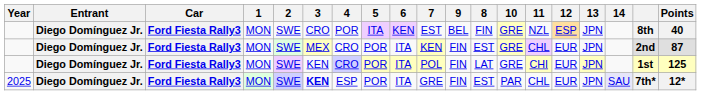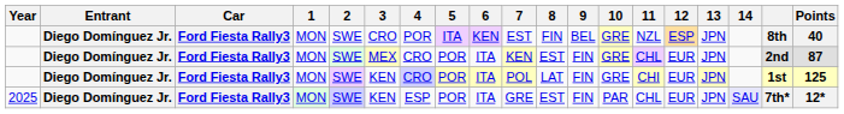 <table class="wikitable" style="text-align:center; font-size:90%;">
 <tr>
 <th>Year</th>
 <th>Entrant</th>
 <th>Car</th>
 <th>1</th>
 <th>2</th>
 <th>3</th>
 <th>4</th>
 <th>5</th>
 <th>6</th>
 <th>7</th>
+<th>8</th>
 <th>9</th>
-<th>8</th>
 <th>10</th>
 <th>11</th>
 <th>12</th>
 <th>13</th>
 <th>14</th>
 <th></th>
 <th>Points</th>
 </tr>
 <tr>
 <td></td>
 <th>Diego Domínguez Jr.</th>
 <th><a href='#'>Ford Fiesta Rally3</a></th>
 <td><a href='#'>MON</a></td>
 <td><a href='#'>SWE</a></td>
 <td><a href='#'>CRO</a></td>
 <td><a href='#'>POR</a></td>
 <td style="background:#EFCFFF;"><a href='#'>ITA</a><br></td>
 <td style="background:#EFCFFF;"><a href='#'>KEN</a><br></td>
 <td><a href='#'>EST</a></td>
+<td><a href='#'>FIN</a></td>
 <td><a href='#'>BEL</a></td>
-<td><a href='#'>FIN</a></td>
 <td style="background:#FFFFBF;"><a href='#'>GRE</a><br></td>
 <td><a href='#'>NZL</a></td>
 <td style="background:#FFDF9F;"><a href='#'>ESP</a><br></td>
 <td><a href='#'>JPN</a></td>
 <td></td>
 <th>8th</th>
 <th>40</th>
 </tr>
 <tr>
 <td></td>
 <th>Diego Domínguez Jr.</th>
 <th><a href='#'>Ford Fiesta Rally3</a></th>
 <td><a href='#'>MON</a></td>
 <td style="background:#DFFFDF;"><a href='#'>SWE</a><br></td>
 <td style="background:#FFFFBF;"><a href='#'>MEX</a><br></td>
 <td><a href='#'>CRO</a></td>
 <td><a href='#'>POR</a></td>
 <td><a href='#'>ITA</a></td>
 <td style="background:#FFFFBF;"><a href='#'>KEN</a><br></td>
+<td><a href='#'>EST</a></td>
 <td><a href='#'>FIN</a></td>
-<td><a href='#'>EST</a></td>
 <td style="background:#FFFFBF;"><a href='#'>GRE</a><br></td>
 <td style="background:#EFCFFF;"><a href='#'>CHL</a><br></td>
 <td><a href='#'>EUR</a></td>
 <td><a href='#'>JPN</a></td>
 <td></td>
 <th style="background:#DFDFDF;">2nd</th>
 <th style="background:#DFDFDF;">87</th>
 </tr>
 <tr>
 <td></td>
 <th>Diego Domínguez Jr.</th>
 <th><a href='#'>Ford Fiesta Rally3</a></th>
 <td><a href='#'>MON</a></td>
 <td style="background:#EFCFFF;"><a href='#'>SWE</a><br></td>
 <td><a href='#'>KEN</a></td>
 <td style="background:#CFCFFF;"><a href='#'>CRO</a><br></td>
 <td style="background:#FFFFBF;"><a href='#'>POR</a><br></td>
 <td style="background:#FFFFBF;"><a href='#'>ITA</a><br></td>
 <td style="background:#FFFFBF;"><a href='#'>POL</a><br></td>
+<td><a href='#'>LAT</a></td>
 <td><a href='#'>FIN</a></td>
-<td><a href='#'>LAT</a></td>
 <td><a href='#'>GRE</a></td>
 <td style="background:#FFFFBF;"><a href='#'>CHI</a><br></td>
 <td><a href='#'>EUR</a></td>
 <td style="background:#FFFFBF;"><a href='#'>JPN</a><br></td>
 <td></td>
 <th style="background:#FFFFBF;">1st</th>
 <th style="background:#FFFFBF;">125</th>
 </tr>
 <tr>
 <td><a href='#'>2025</a></td>
 <th>Diego Domínguez Jr.</th>
 <th><a href='#'>Ford Fiesta Rally3</a></th>
 <td style="background:#DFFFDF;"><a href='#'>MON</a><br></td>
 <td style="background:#CFCFFF;"><a href='#'>SWE</a><br></td>
-<td><strong><a href='#'>KEN</a></strong></td>
+<td><a href='#'>KEN</a></td>
 <td><a href='#'>ESP</a></td>
 <td><a href='#'>POR</a></td>
 <td><a href='#'>ITA</a></td>
 <td><a href='#'>GRE</a></td>
+<td><a href='#'>EST</a></td>
 <td><a href='#'>FIN</a></td>
-<td><a href='#'>EST</a></td>
 <td><a href='#'>PAR</a></td>
 <td><a href='#'>CHL</a></td>
 <td><a href='#'>EUR</a></td>
 <td><a href='#'>JPN</a></td>
 <td style="background: lavender;"><a href='#'>SAU</a></td>
 <th>7th*</th>
 <th>12*</th>
 </tr>
 </table>
